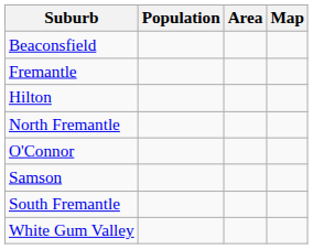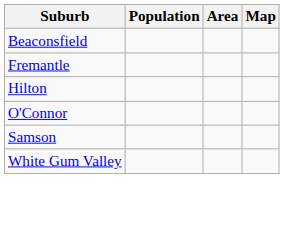 <table class="wikitable sortable">
 <tr>
 <th>Suburb</th>
 <th data-sort-type=number>Population</th>
 <th data-sort-type=number>Area</th>
 <th>Map</th>
 </tr>
 <tr>
 <td><a href='#'>Beaconsfield</a></td>
 <td></td>
 <td></td>
 <td></td>
 </tr>
 <tr>
 <td><a href='#'>Fremantle</a></td>
 <td></td>
 <td></td>
 <td></td>
 </tr>
 <tr>
 <td><a href='#'>Hilton</a></td>
 <td></td>
 <td></td>
 <td></td>
 </tr>
 <tr>
-<td><a href='#'>North Fremantle</a></td>
-<td></td>
-<td></td>
-<td></td>
-</tr>
-<tr>
 <td><a href='#'>O'Connor</a></td>
 <td></td>
 <td></td>
 <td></td>
 </tr>
 <tr>
 <td><a href='#'>Samson</a></td>
 <td></td>
 <td></td>
 <td></td>
 </tr>
 <tr>
-<td><a href='#'>South Fremantle</a></td>
-<td></td>
-<td></td>
-<td></td>
-</tr>
-<tr>
 <td><a href='#'>White Gum Valley</a></td>
 <td></td>
 <td></td>
 <td></td>
 </tr>
 </table>
